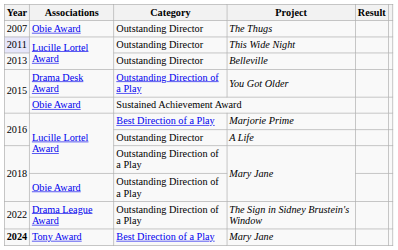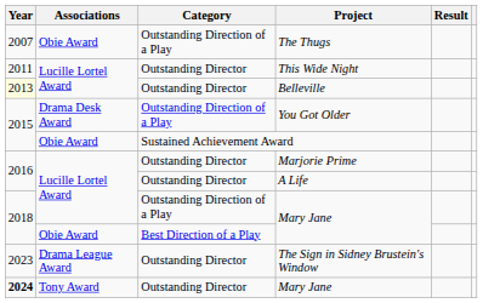 <table class="wikitable unsortable">
 <tr>
 <th>Year</th>
 <th>Associations</th>
 <th>Category</th>
 <th>Project</th>
 <th>Result</th>
 <th></th>
 </tr>
 <tr>
 <td>2007</td>
 <td><a href='#'>Obie Award</a></td>
-<td>Outstanding Director</td>
+<td>Outstanding Direction of a Play</td>
 <td><em>The Thugs</em></td>
 <td></td>
 <td></td>
 </tr>
 <tr>
-<td style="background: lavender;">2011</td>
+<td>2011</td>
 <td rowspan=2><a href='#'>Lucille Lortel Award</a></td>
 <td>Outstanding Director</td>
 <td><em>This Wide Night</em></td>
 <td></td>
 <td></td>
 </tr>
 <tr>
-<td>2013</td>
+<td style="background: lightyellow;">2013</td>
 <td>Outstanding Director</td>
 <td><em>Belleville</em></td>
 <td></td>
 <td></td>
 </tr>
 <tr>
 <td rowspan="2">2015</td>
 <td><a href='#'>Drama Desk Award</a></td>
 <td><a href='#'>Outstanding Direction of a Play</a></td>
 <td><em>You Got Older</em></td>
 <td></td>
 <td></td>
 </tr>
 <tr>
 <td><a href='#'>Obie Award</a></td>
 <td colspan=2>Sustained Achievement Award</td>
 <td></td>
 <td></td>
 </tr>
 <tr>
 <td rowspan="2">2016</td>
 <td rowspan=3><a href='#'>Lucille Lortel Award</a></td>
-<td><a href='#'>Best Direction of a Play</a></td>
+<td>Outstanding Director</td>
 <td><em>Marjorie Prime</em></td>
 <td></td>
 <td></td>
 </tr>
 <tr>
 <td>Outstanding Director</td>
 <td><em>A Life</em></td>
 <td></td>
 <td></td>
 </tr>
 <tr>
 <td rowspan="2">2018</td>
 <td>Outstanding Direction of a Play</td>
 <td rowspan="2"><em>Mary Jane</em></td>
 <td></td>
 <td></td>
 </tr>
 <tr>
 <td><a href='#'>Obie Award</a></td>
-<td>Outstanding Direction of a Play</td>
+<td><a href='#'>Best Direction of a Play</a></td>
 <td></td>
 <td></td>
 </tr>
 <tr>
-<td>2022</td>
+<td>2023</td>
 <td><a href='#'>Drama League Award</a></td>
-<td>Outstanding Direction of a Play</td>
+<td>Outstanding Director</td>
 <td><em>The Sign in Sidney Brustein's Window</em></td>
 <td></td>
 <td></td>
 </tr>
 <tr>
 <td><strong>2024</strong></td>
 <td><a href='#'>Tony Award</a></td>
-<td><a href='#'>Best Direction of a Play</a></td>
+<td>Outstanding Director</td>
 <td><em>Mary Jane</em></td>
 <td></td>
 <td></td>
 </tr>
 </table>
